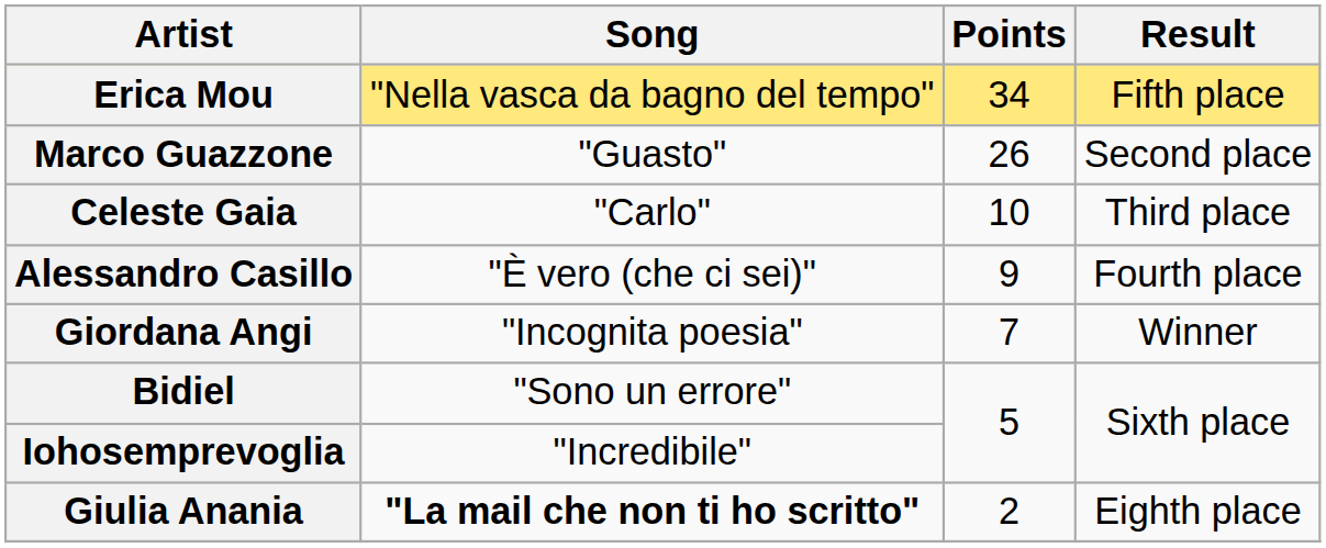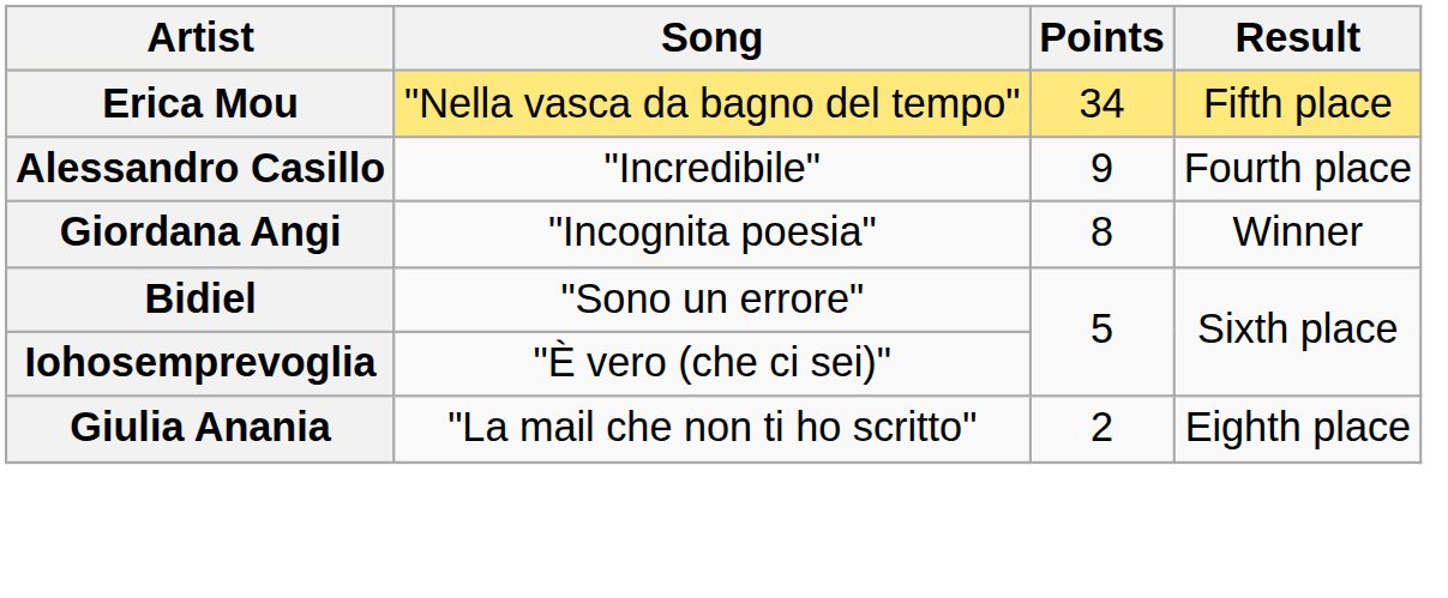 <table class="wikitable plainrowheaders" style="text-align:center">
 <tr>
 <th scope="col">Artist</th>
 <th scope="col">Song</th>
 <th scope="col">Points</th>
 <th scope="col">Result</th>
 </tr>
 <tr style="background:#ffe87c;">
 <th scope="row">Erica Mou</th>
 <td>"Nella vasca da bagno del tempo"</td>
 <td>34</td>
 <td>Fifth place</td>
 </tr>
 <tr>
-<th scope="row">Marco Guazzone</th>
-<td>"Guasto"</td>
-<td>26</td>
-<td>Second place</td>
-</tr>
-<tr>
-<th scope="row">Celeste Gaia</th>
-<td>"Carlo"</td>
-<td>10</td>
-<td>Third place</td>
-</tr>
-<tr>
 <th scope="row">Alessandro Casillo</th>
-<td>"È vero (che ci sei)"</td>
+<td>"Incredibile"</td>
 <td>9</td>
 <td>Fourth place</td>
 </tr>
 <tr>
 <th scope="row">Giordana Angi</th>
 <td>"Incognita poesia"</td>
-<td>7</td>
+<td>8</td>
 <td>Winner</td>
 </tr>
 <tr>
 <th scope="row">Bidiel</th>
 <td>"Sono un errore"</td>
 <td rowspan="2">5</td>
 <td rowspan="2">Sixth place</td>
 </tr>
 <tr>
 <th scope="row">Iohosemprevoglia</th>
-<td>"Incredibile"</td>
+<td>"È vero (che ci sei)"</td>
 </tr>
 <tr>
 <th scope="row">Giulia Anania</th>
-<td><strong>"La mail che non ti ho scritto"</strong></td>
+<td>"La mail che non ti ho scritto"</td>
 <td>2</td>
 <td>Eighth place</td>
 </tr>
 <tr>
 </tr>
 </table>
